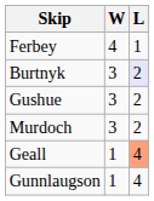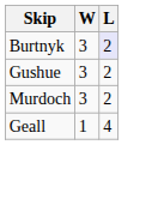 <table class="wikitable">
 <tr>
 <th>Skip</th>
 <th>W</th>
 <th>L</th>
-</tr>
-<tr>
-<td> Ferbey</td>
-<td>4</td>
-<td>1</td>
 </tr>
 <tr>
 <td> Burtnyk</td>
 <td>3</td>
 <td style="background: lavender;">2</td>
 </tr>
 <tr>
 <td> Gushue</td>
 <td>3</td>
 <td>2</td>
 </tr>
 <tr>
 <td> Murdoch</td>
 <td>3</td>
 <td>2</td>
 </tr>
 <tr>
 <td> Geall</td>
 <td>1</td>
-<td style="background: lightsalmon;">4</td>
-</tr>
-<tr>
-<td> Gunnlaugson</td>
-<td>1</td>
 <td>4</td>
 </tr>
 </table>
